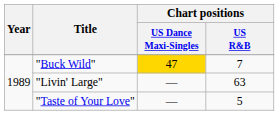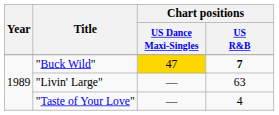 <table class="wikitable">
 <tr>
 <th rowspan="2">Year</th>
 <th rowspan="2">Title</th>
 <th colspan="4">Chart positions</th>
 </tr>
 <tr>
 <th style="width:86px;"><small><a href='#'>US Dance<br>Maxi-Singles</a></small></th>
 <th style="width:86px;"><small><a href='#'>US<br>R&B</a></small></th>
 </tr>
 <tr>
 </tr>
 <tr>
 <td rowspan="3">1989</td>
 <td>"<a href='#'>Buck Wild</a>"</td>
 <td style="background: gold; text-align:center;">47</td>
-<td style="text-align:center;">7</td>
+<td style="text-align:center;"><strong>7</strong></td>
 </tr>
 <tr>
 <td>"Livin' Large"</td>
 <td style="text-align:center;">—</td>
 <td style="text-align:center;">63</td>
 </tr>
 <tr>
 <td>"<a href='#'>Taste of Your Love</a>"</td>
 <td style="text-align:center;">—</td>
-<td style="text-align:center;">5</td>
+<td style="text-align:center;">4</td>
 </tr>
 </table>
